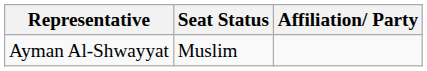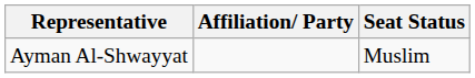 <table class="wikitable">
 <tr>
 <th>Representative</th>
+<th>Affiliation/ Party</th>
 <th>Seat Status</th>
-<th>Affiliation/ Party</th>
 </tr>
 <tr>
 <td>Ayman Al-Shwayyat</td>
+<td></td>
 <td>Muslim</td>
-<td></td>
 </tr>
 </table>
